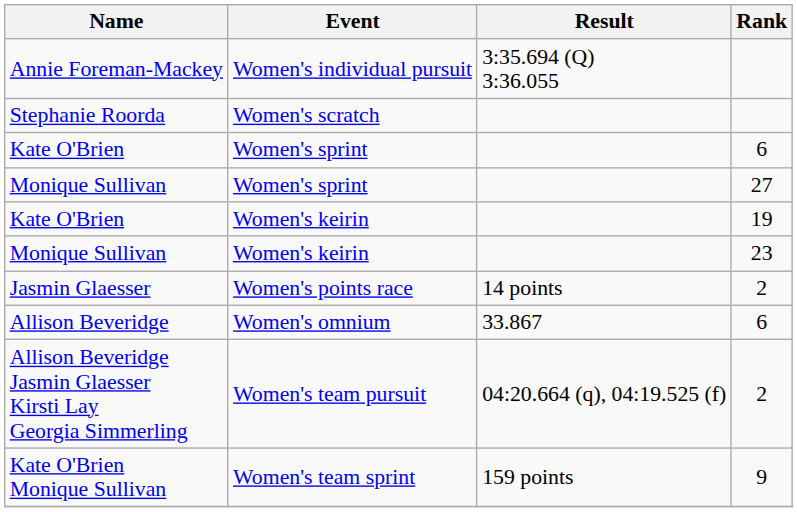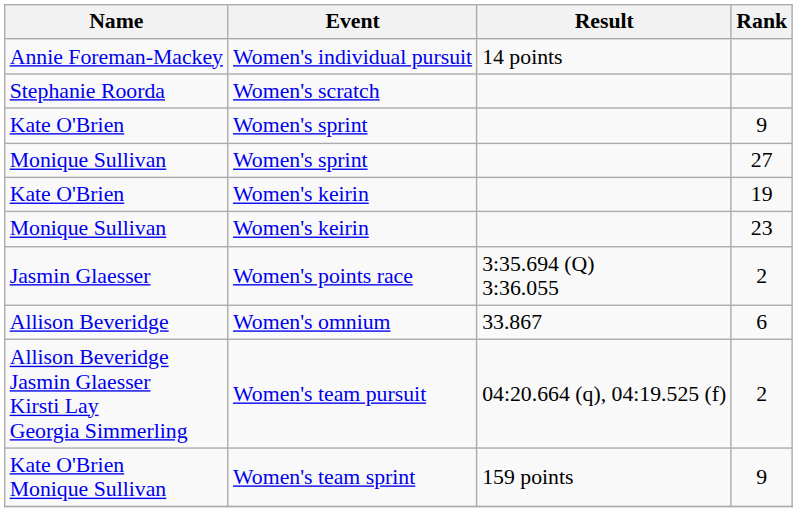 <table class="wikitable sortable">
 <tr>
 <th>Name</th>
 <th>Event</th>
 <th>Result</th>
 <th>Rank</th>
 </tr>
 <tr>
 <td><a href='#'>Annie Foreman-Mackey</a></td>
 <td><a href='#'>Women's individual pursuit</a></td>
-<td>3:35.694 (Q)<br>3:36.055</td>
+<td>14 points</td>
 <td align=center></td>
 </tr>
 <tr>
 <td><a href='#'>Stephanie Roorda</a></td>
 <td><a href='#'>Women's scratch</a></td>
 <td></td>
 <td align=center></td>
 </tr>
 <tr>
 <td><a href='#'>Kate O'Brien</a></td>
 <td><a href='#'>Women's sprint</a></td>
 <td></td>
-<td align=center>6</td>
+<td align=center>9</td>
 </tr>
 <tr>
 <td><a href='#'>Monique Sullivan</a></td>
 <td><a href='#'>Women's sprint</a></td>
 <td></td>
 <td align=center>27</td>
 </tr>
 <tr>
 <td><a href='#'>Kate O'Brien</a></td>
 <td><a href='#'>Women's keirin</a></td>
 <td></td>
 <td align=center>19</td>
 </tr>
 <tr>
 <td><a href='#'>Monique Sullivan</a></td>
 <td><a href='#'>Women's keirin</a></td>
 <td></td>
 <td align=center>23</td>
 </tr>
 <tr>
 <td><a href='#'>Jasmin Glaesser</a></td>
 <td><a href='#'>Women's points race</a></td>
-<td>14 points</td>
+<td>3:35.694 (Q)<br>3:36.055</td>
 <td align=center>2</td>
 </tr>
 <tr>
 <td><a href='#'>Allison Beveridge</a></td>
 <td><a href='#'>Women's omnium</a></td>
 <td>33.867</td>
 <td align=center>6</td>
 </tr>
 <tr>
 <td><a href='#'>Allison Beveridge</a><br><a href='#'>Jasmin Glaesser</a><br><a href='#'>Kirsti Lay</a><br><a href='#'>Georgia Simmerling</a></td>
 <td><a href='#'>Women's team pursuit</a></td>
 <td>04:20.664 (q), 04:19.525 (f)</td>
 <td align=center>2</td>
 </tr>
 <tr>
 <td><a href='#'>Kate O'Brien</a><br><a href='#'>Monique Sullivan</a></td>
 <td><a href='#'>Women's team sprint</a></td>
 <td>159 points</td>
 <td align=center>9</td>
 </tr>
 <tr>
 </tr>
 </table>
